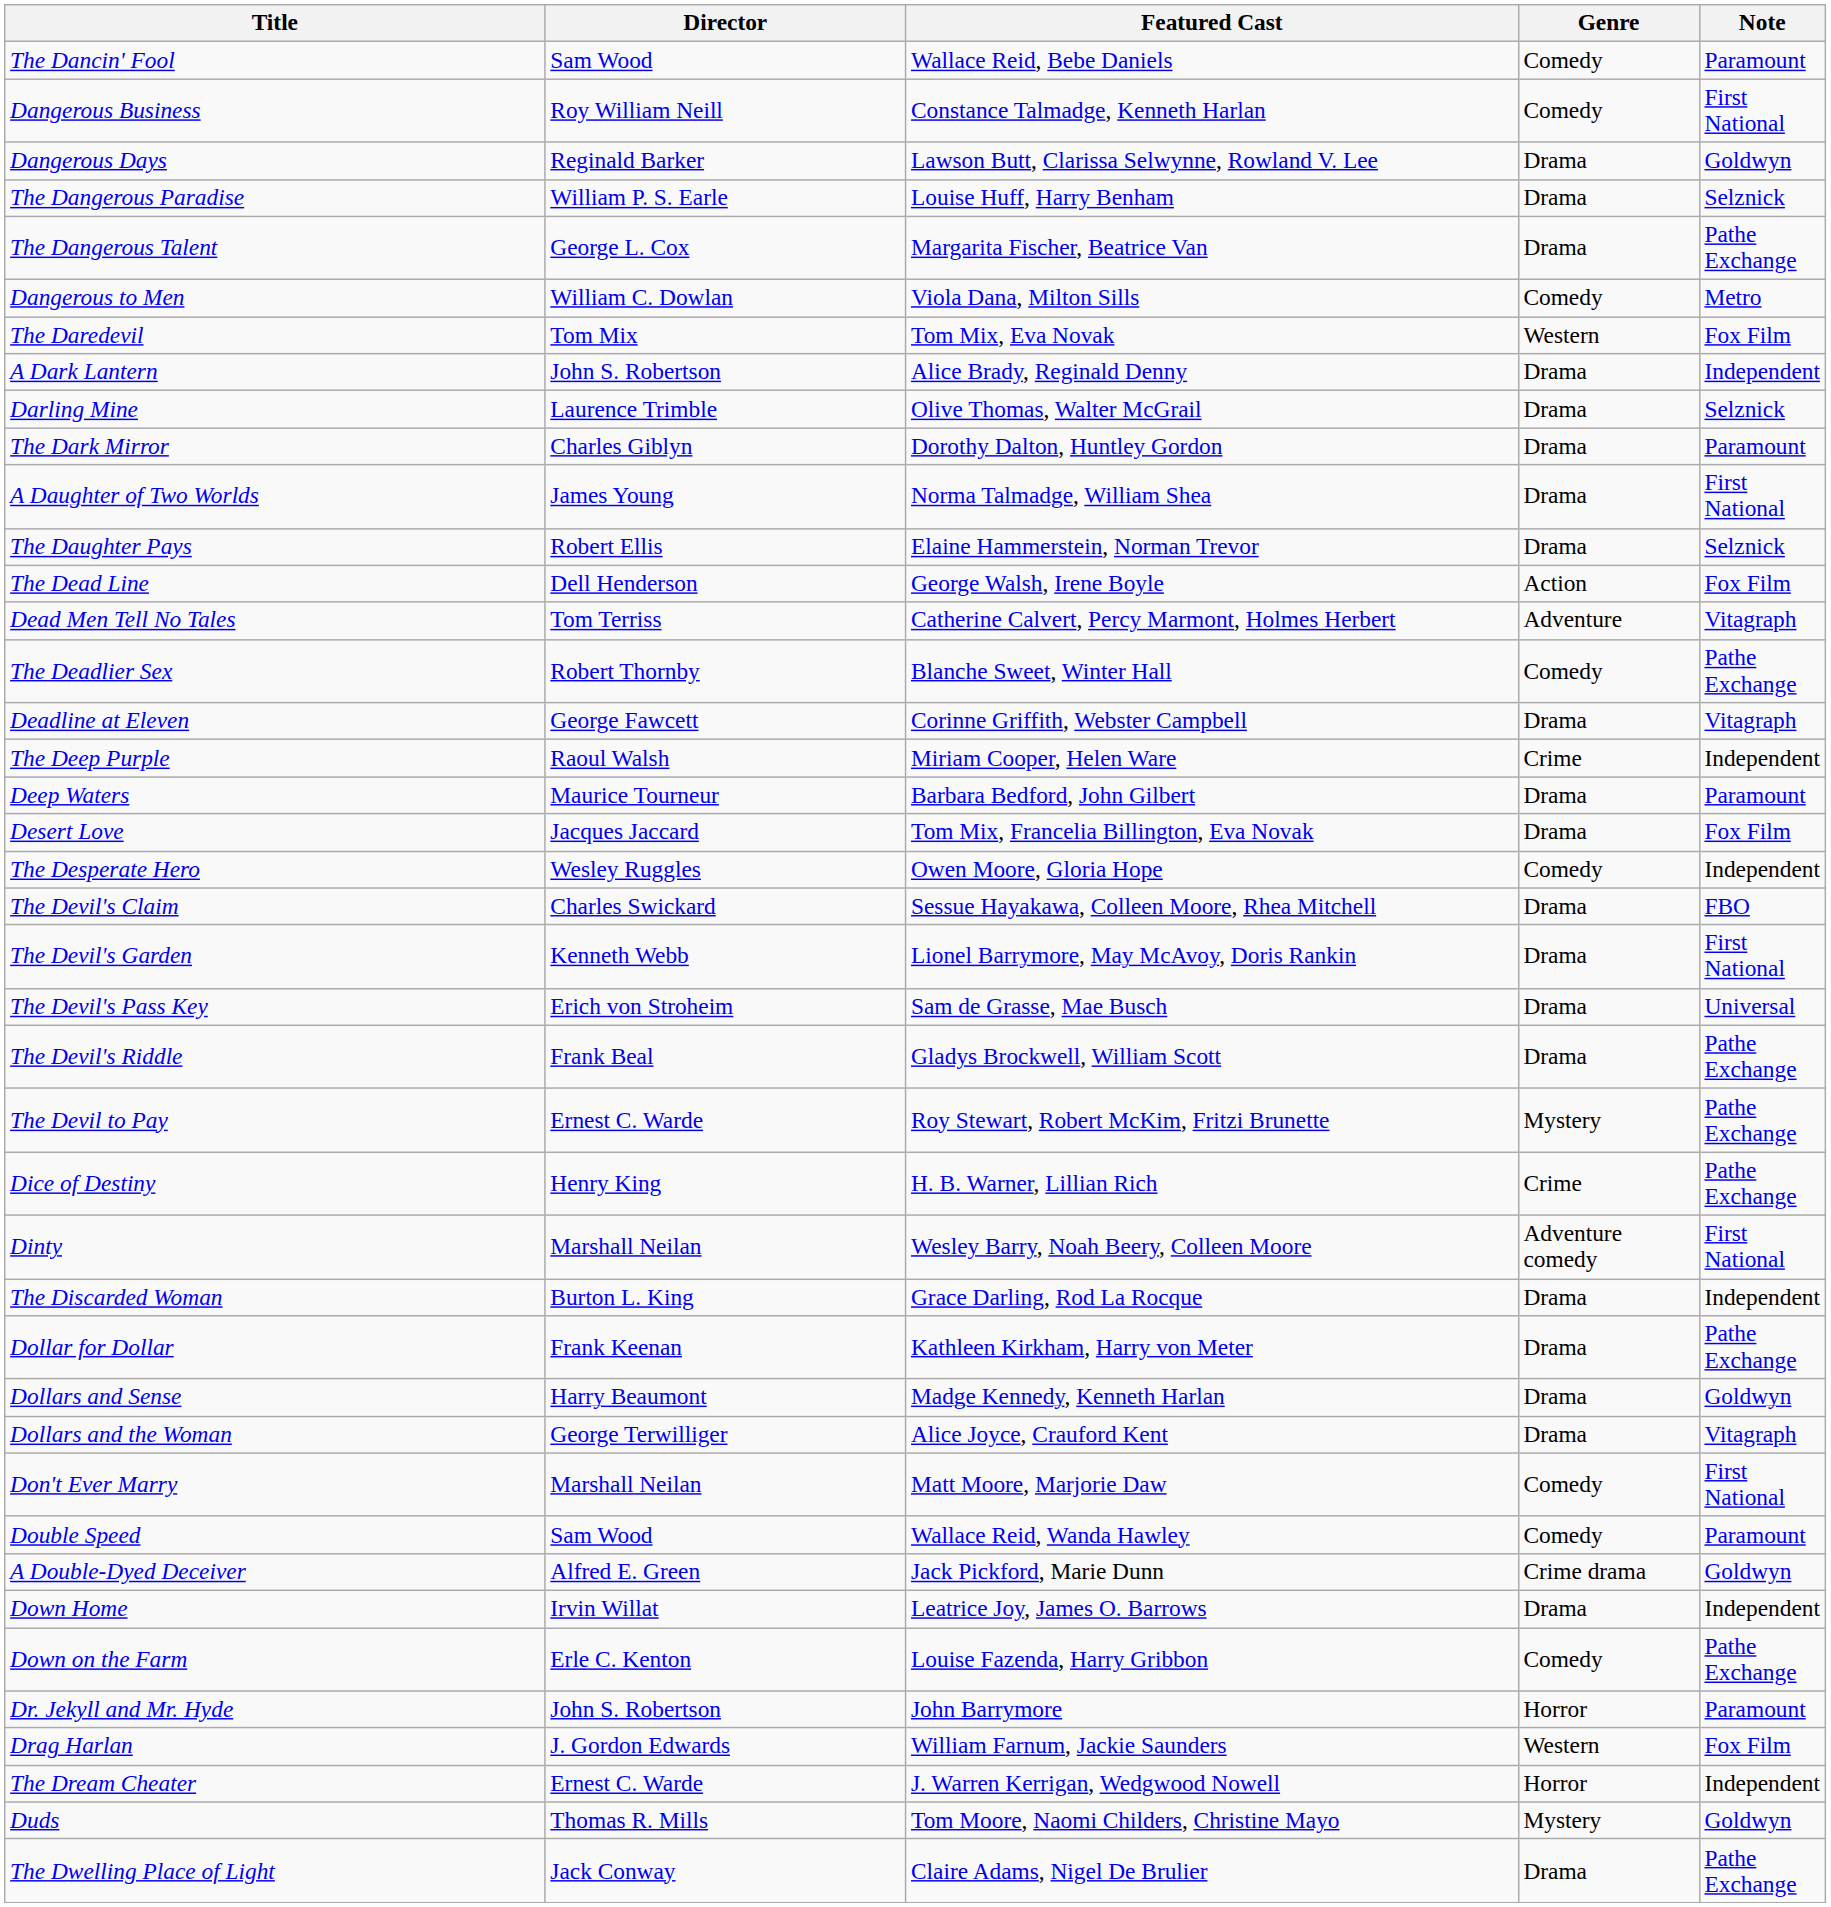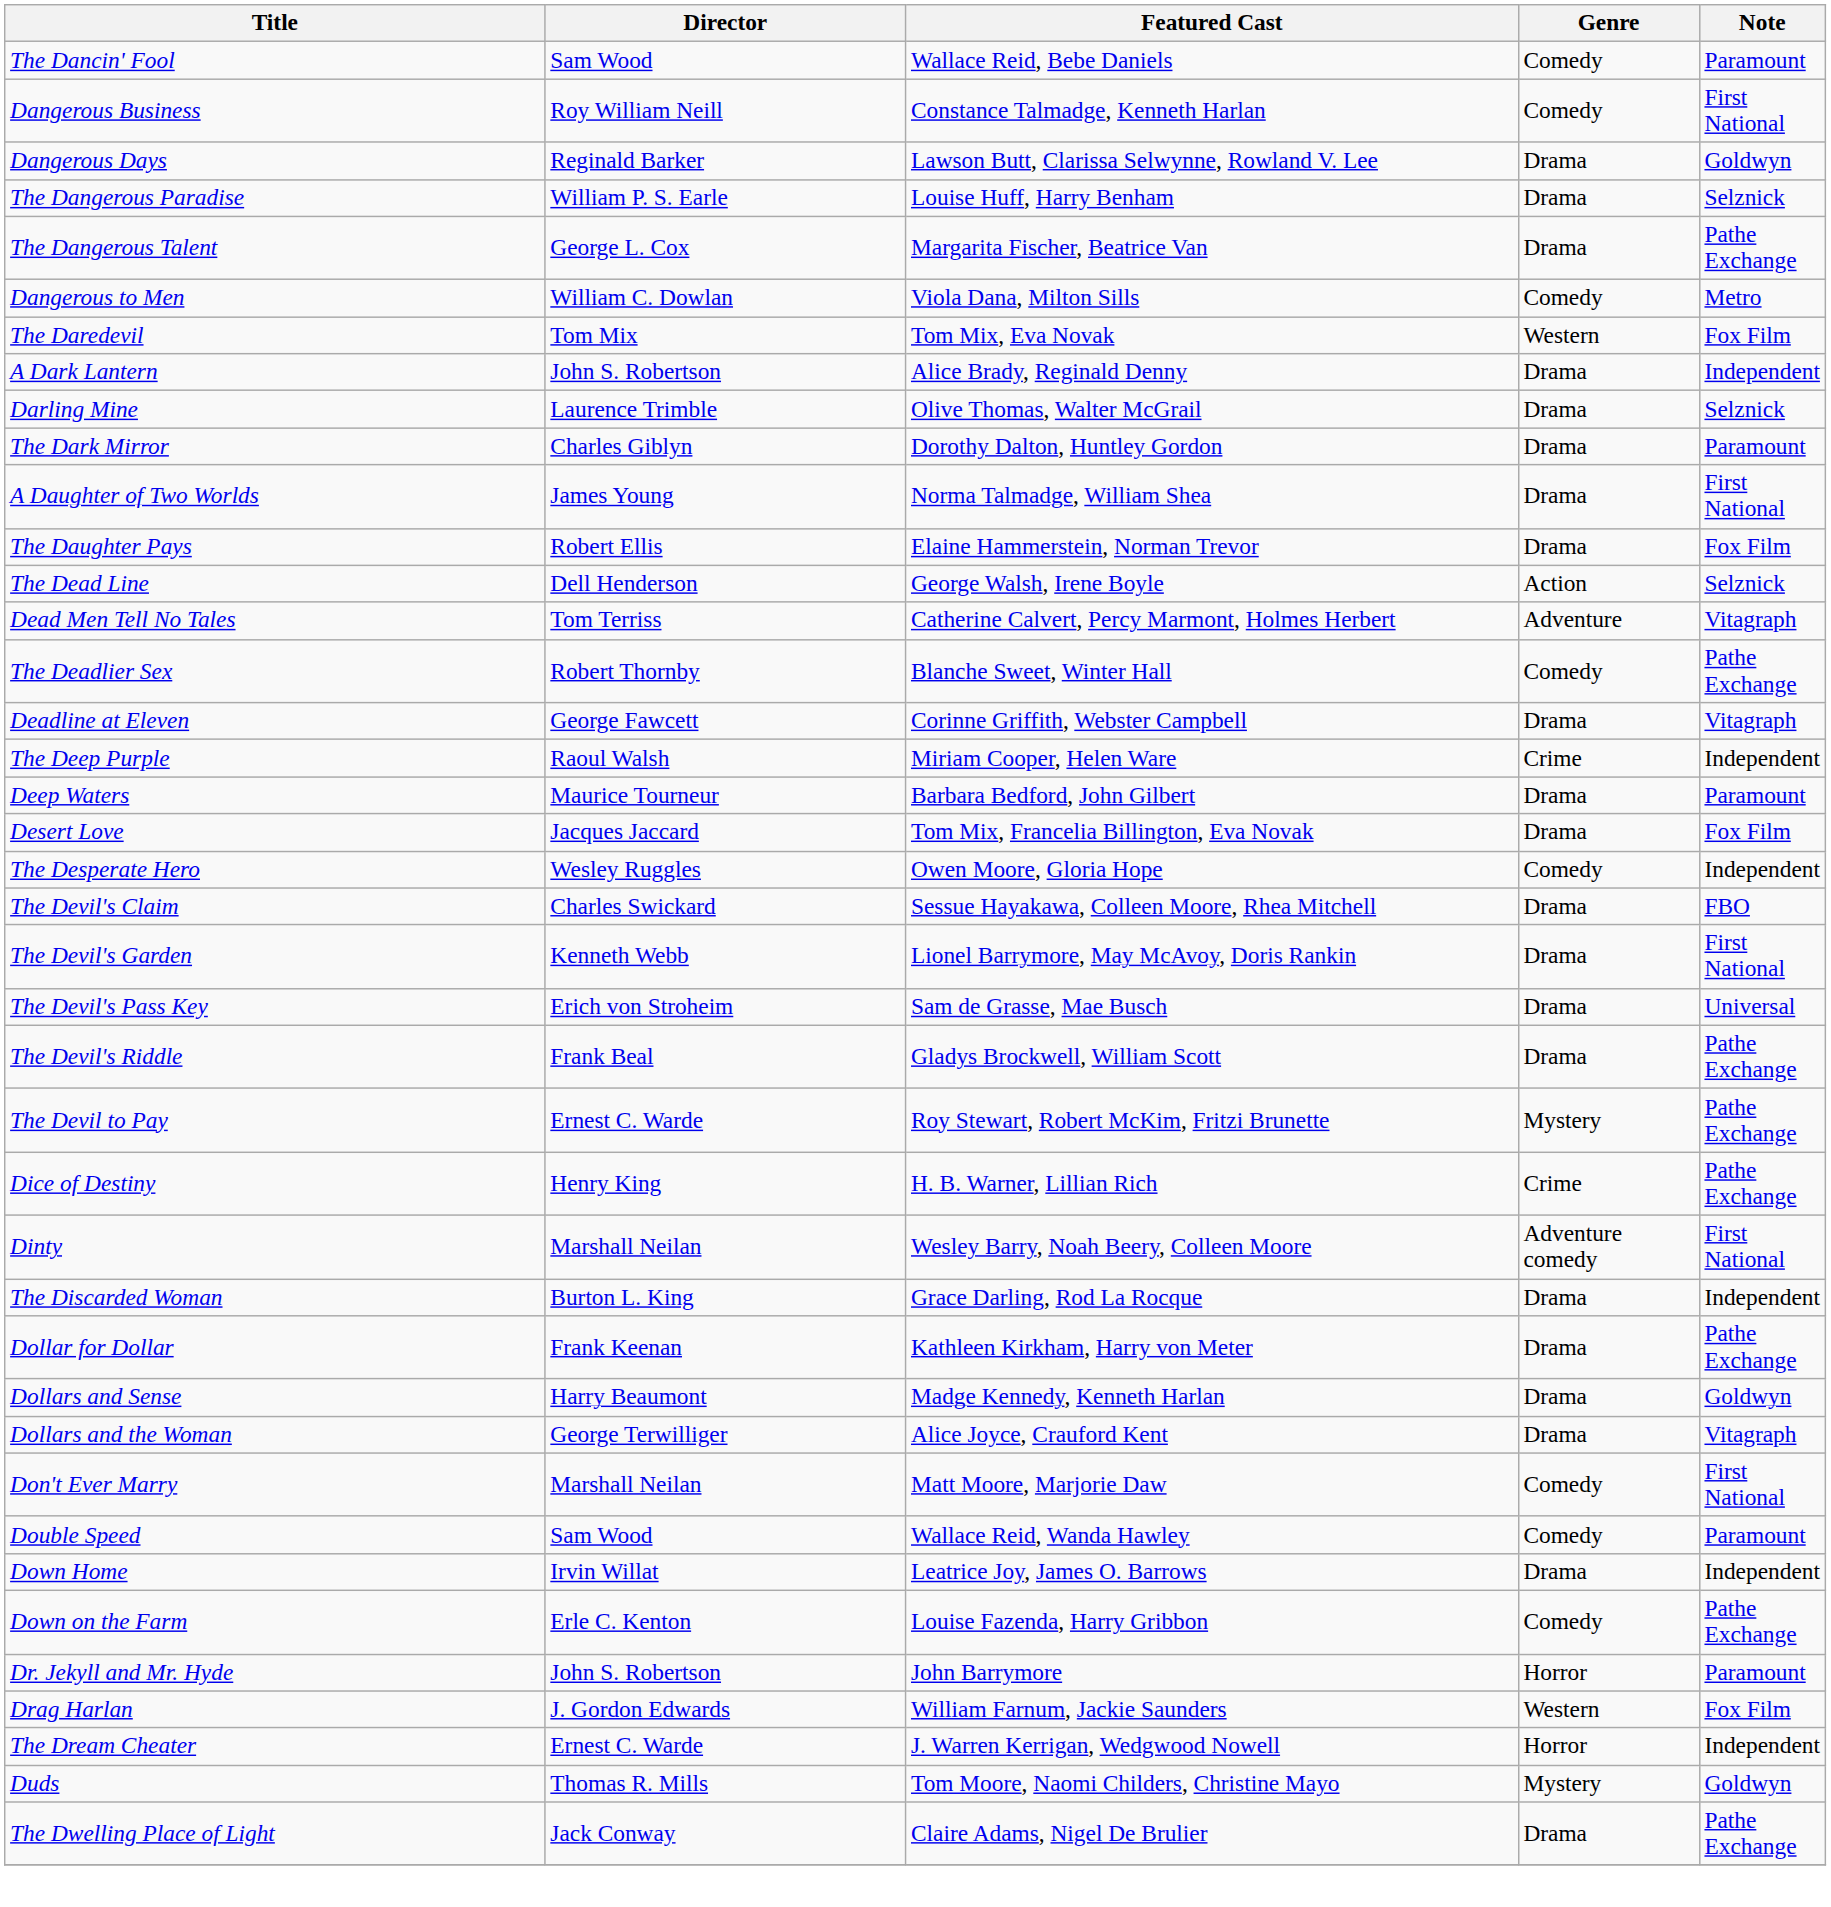 <table class="wikitable">
 <tr>
 <th style="width:30%;">Title</th>
 <th style="width:20%;">Director</th>
 <th style="width:34%;">Featured Cast</th>
 <th style="width:10%;">Genre</th>
 <th style="width:10%;">Note</th>
 </tr>
 <tr>
 <td><em><a href='#'>The Dancin' Fool</a></em></td>
 <td><a href='#'>Sam Wood</a></td>
 <td><a href='#'>Wallace Reid</a>, <a href='#'>Bebe Daniels</a></td>
 <td>Comedy</td>
 <td><a href='#'>Paramount</a></td>
 </tr>
 <tr>
 <td><em><a href='#'>Dangerous Business</a></em></td>
 <td><a href='#'>Roy William Neill</a></td>
 <td><a href='#'>Constance Talmadge</a>, <a href='#'>Kenneth Harlan</a></td>
 <td>Comedy</td>
 <td><a href='#'>First National</a></td>
 </tr>
 <tr>
 <td><em><a href='#'>Dangerous Days</a></em></td>
 <td><a href='#'>Reginald Barker</a></td>
 <td><a href='#'>Lawson Butt</a>, <a href='#'>Clarissa Selwynne</a>, <a href='#'>Rowland V. Lee</a></td>
 <td>Drama</td>
 <td><a href='#'>Goldwyn</a></td>
 </tr>
 <tr>
 <td><em><a href='#'>The Dangerous Paradise</a></em></td>
 <td><a href='#'>William P. S. Earle</a></td>
 <td><a href='#'>Louise Huff</a>, <a href='#'>Harry Benham</a></td>
 <td>Drama</td>
 <td><a href='#'>Selznick</a></td>
 </tr>
 <tr>
 <td><em><a href='#'>The Dangerous Talent</a></em></td>
 <td><a href='#'>George L. Cox</a></td>
 <td><a href='#'>Margarita Fischer</a>, <a href='#'>Beatrice Van</a></td>
 <td>Drama</td>
 <td><a href='#'>Pathe Exchange</a></td>
 </tr>
 <tr>
 <td><em><a href='#'>Dangerous to Men</a></em></td>
 <td><a href='#'>William C. Dowlan</a></td>
 <td><a href='#'>Viola Dana</a>, <a href='#'>Milton Sills</a></td>
 <td>Comedy</td>
 <td><a href='#'>Metro</a></td>
 </tr>
 <tr>
 <td><em><a href='#'>The Daredevil</a></em></td>
 <td><a href='#'>Tom Mix</a></td>
 <td><a href='#'>Tom Mix</a>, <a href='#'>Eva Novak</a></td>
 <td>Western</td>
 <td><a href='#'>Fox Film</a></td>
 </tr>
 <tr>
 <td><em><a href='#'>A Dark Lantern</a></em></td>
 <td><a href='#'>John S. Robertson</a></td>
 <td><a href='#'>Alice Brady</a>, <a href='#'>Reginald Denny</a></td>
 <td>Drama</td>
 <td><a href='#'>Independent</a></td>
 </tr>
 <tr>
 <td><em><a href='#'>Darling Mine</a></em></td>
 <td><a href='#'>Laurence Trimble</a></td>
 <td><a href='#'>Olive Thomas</a>, <a href='#'>Walter McGrail</a></td>
 <td>Drama</td>
 <td><a href='#'>Selznick</a></td>
 </tr>
 <tr>
 <td><em><a href='#'>The Dark Mirror</a></em></td>
 <td><a href='#'>Charles Giblyn</a></td>
 <td><a href='#'>Dorothy Dalton</a>, <a href='#'>Huntley Gordon</a></td>
 <td>Drama</td>
 <td><a href='#'>Paramount</a></td>
 </tr>
 <tr>
 <td><em><a href='#'>A Daughter of Two Worlds</a></em></td>
 <td><a href='#'>James Young</a></td>
 <td><a href='#'>Norma Talmadge</a>, <a href='#'>William Shea</a></td>
 <td>Drama</td>
 <td><a href='#'>First National</a></td>
 </tr>
 <tr>
 <td><em><a href='#'>The Daughter Pays</a></em></td>
 <td><a href='#'>Robert Ellis</a></td>
 <td><a href='#'>Elaine Hammerstein</a>, <a href='#'>Norman Trevor</a></td>
 <td>Drama</td>
-<td><a href='#'>Selznick</a></td>
+<td><a href='#'>Fox Film</a></td>
 </tr>
 <tr>
 <td><em><a href='#'>The Dead Line</a></em></td>
 <td><a href='#'>Dell Henderson</a></td>
 <td><a href='#'>George Walsh</a>, <a href='#'>Irene Boyle</a></td>
 <td>Action</td>
-<td><a href='#'>Fox Film</a></td>
+<td><a href='#'>Selznick</a></td>
 </tr>
 <tr>
 <td><em><a href='#'>Dead Men Tell No Tales</a></em></td>
 <td><a href='#'>Tom Terriss</a></td>
 <td><a href='#'>Catherine Calvert</a>, <a href='#'>Percy Marmont</a>, <a href='#'>Holmes Herbert</a></td>
 <td>Adventure</td>
 <td><a href='#'>Vitagraph</a></td>
 </tr>
 <tr>
 <td><em><a href='#'>The Deadlier Sex</a></em></td>
 <td><a href='#'>Robert Thornby</a></td>
 <td><a href='#'>Blanche Sweet</a>, <a href='#'>Winter Hall</a></td>
 <td>Comedy</td>
 <td><a href='#'>Pathe Exchange</a></td>
 </tr>
 <tr>
 <td><em><a href='#'>Deadline at Eleven</a></em></td>
 <td><a href='#'>George Fawcett</a></td>
 <td><a href='#'>Corinne Griffith</a>, <a href='#'>Webster Campbell</a></td>
 <td>Drama</td>
 <td><a href='#'>Vitagraph</a></td>
 </tr>
 <tr>
 <td><em><a href='#'>The Deep Purple</a></em></td>
 <td><a href='#'>Raoul Walsh</a></td>
 <td><a href='#'>Miriam Cooper</a>, <a href='#'>Helen Ware</a></td>
 <td>Crime</td>
 <td>Independent</td>
 </tr>
 <tr>
 <td><em><a href='#'>Deep Waters</a></em></td>
 <td><a href='#'>Maurice Tourneur</a></td>
 <td><a href='#'>Barbara Bedford</a>, <a href='#'>John Gilbert</a></td>
 <td>Drama</td>
 <td><a href='#'>Paramount</a></td>
 </tr>
 <tr>
 <td><em><a href='#'>Desert Love</a></em></td>
 <td><a href='#'>Jacques Jaccard</a></td>
 <td><a href='#'>Tom Mix</a>, <a href='#'>Francelia Billington</a>, <a href='#'>Eva Novak</a></td>
 <td>Drama</td>
 <td><a href='#'>Fox Film</a></td>
 </tr>
 <tr>
 <td><em><a href='#'>The Desperate Hero</a></em></td>
 <td><a href='#'>Wesley Ruggles</a></td>
 <td><a href='#'>Owen Moore</a>, <a href='#'>Gloria Hope</a></td>
 <td>Comedy</td>
 <td>Independent</td>
 </tr>
 <tr>
 <td><em><a href='#'>The Devil's Claim</a></em></td>
 <td><a href='#'>Charles Swickard</a></td>
 <td><a href='#'>Sessue Hayakawa</a>, <a href='#'>Colleen Moore</a>, <a href='#'>Rhea Mitchell</a></td>
 <td>Drama</td>
 <td><a href='#'>FBO</a></td>
 </tr>
 <tr>
 <td><em><a href='#'>The Devil's Garden</a></em></td>
 <td><a href='#'>Kenneth Webb</a></td>
 <td><a href='#'>Lionel Barrymore</a>, <a href='#'>May McAvoy</a>, <a href='#'>Doris Rankin</a></td>
 <td>Drama</td>
 <td><a href='#'>First National</a></td>
 </tr>
 <tr>
 <td><em><a href='#'>The Devil's Pass Key</a></em></td>
 <td><a href='#'>Erich von Stroheim</a></td>
 <td><a href='#'>Sam de Grasse</a>, <a href='#'>Mae Busch</a></td>
 <td>Drama</td>
 <td><a href='#'>Universal</a></td>
 </tr>
 <tr>
 <td><em><a href='#'>The Devil's Riddle</a></em></td>
 <td><a href='#'>Frank Beal</a></td>
 <td><a href='#'>Gladys Brockwell</a>, <a href='#'>William Scott</a></td>
 <td>Drama</td>
 <td><a href='#'>Pathe Exchange</a></td>
 </tr>
 <tr>
 <td><em><a href='#'>The Devil to Pay</a></em></td>
 <td><a href='#'>Ernest C. Warde</a></td>
 <td><a href='#'>Roy Stewart</a>, <a href='#'>Robert McKim</a>, <a href='#'>Fritzi Brunette</a></td>
 <td>Mystery</td>
 <td><a href='#'>Pathe Exchange</a></td>
 </tr>
 <tr>
 <td><em><a href='#'>Dice of Destiny</a></em></td>
 <td><a href='#'>Henry King</a></td>
 <td><a href='#'>H. B. Warner</a>, <a href='#'>Lillian Rich</a></td>
 <td>Crime</td>
 <td><a href='#'>Pathe Exchange</a></td>
 </tr>
 <tr>
 <td><em><a href='#'>Dinty</a></em></td>
 <td><a href='#'>Marshall Neilan</a></td>
 <td><a href='#'>Wesley Barry</a>, <a href='#'>Noah Beery</a>, <a href='#'>Colleen Moore</a></td>
 <td>Adventure comedy</td>
 <td><a href='#'>First National</a></td>
 </tr>
 <tr>
 <td><em><a href='#'>The Discarded Woman</a></em></td>
 <td><a href='#'>Burton L. King</a></td>
 <td><a href='#'>Grace Darling</a>, <a href='#'>Rod La Rocque</a></td>
 <td>Drama</td>
 <td>Independent</td>
 </tr>
 <tr>
 <td><em><a href='#'>Dollar for Dollar</a></em></td>
 <td><a href='#'>Frank Keenan</a></td>
 <td><a href='#'>Kathleen Kirkham</a>, <a href='#'>Harry von Meter</a></td>
 <td>Drama</td>
 <td><a href='#'>Pathe Exchange</a></td>
 </tr>
 <tr>
 <td><em><a href='#'>Dollars and Sense</a></em></td>
 <td><a href='#'>Harry Beaumont</a></td>
 <td><a href='#'>Madge Kennedy</a>, <a href='#'>Kenneth Harlan</a></td>
 <td>Drama</td>
 <td><a href='#'>Goldwyn</a></td>
 </tr>
 <tr>
 <td><em><a href='#'>Dollars and the Woman</a></em></td>
 <td><a href='#'>George Terwilliger</a></td>
 <td><a href='#'>Alice Joyce</a>, <a href='#'>Crauford Kent</a></td>
 <td>Drama</td>
 <td><a href='#'>Vitagraph</a></td>
 </tr>
 <tr>
 <td><em><a href='#'>Don't Ever Marry</a></em></td>
 <td><a href='#'>Marshall Neilan</a></td>
 <td><a href='#'>Matt Moore</a>, <a href='#'>Marjorie Daw</a></td>
 <td>Comedy</td>
 <td><a href='#'>First National</a></td>
 </tr>
 <tr>
 <td><em><a href='#'>Double Speed</a></em></td>
 <td><a href='#'>Sam Wood</a></td>
 <td><a href='#'>Wallace Reid</a>, <a href='#'>Wanda Hawley</a></td>
 <td>Comedy</td>
 <td><a href='#'>Paramount</a></td>
 </tr>
 <tr>
-<td><em><a href='#'>A Double-Dyed Deceiver</a></em></td>
-<td><a href='#'>Alfred E. Green</a></td>
-<td><a href='#'>Jack Pickford</a>, Marie Dunn</td>
-<td>Crime drama</td>
-<td><a href='#'>Goldwyn</a></td>
-</tr>
-<tr>
 <td><em><a href='#'>Down Home</a></em></td>
 <td><a href='#'>Irvin Willat</a></td>
 <td><a href='#'>Leatrice Joy</a>, <a href='#'>James O. Barrows</a></td>
 <td>Drama</td>
 <td>Independent</td>
 </tr>
 <tr>
 <td><em><a href='#'>Down on the Farm</a></em></td>
 <td><a href='#'>Erle C. Kenton</a></td>
 <td><a href='#'>Louise Fazenda</a>, <a href='#'>Harry Gribbon</a></td>
 <td>Comedy</td>
 <td><a href='#'>Pathe Exchange</a></td>
 </tr>
 <tr>
 <td><em><a href='#'>Dr. Jekyll and Mr. Hyde</a></em></td>
 <td><a href='#'>John S. Robertson</a></td>
 <td><a href='#'>John Barrymore</a></td>
 <td>Horror</td>
 <td><a href='#'>Paramount</a></td>
 </tr>
 <tr>
 <td><em><a href='#'>Drag Harlan</a></em></td>
 <td><a href='#'>J. Gordon Edwards</a></td>
 <td><a href='#'>William Farnum</a>, <a href='#'>Jackie Saunders</a></td>
 <td>Western</td>
 <td><a href='#'>Fox Film</a></td>
 </tr>
 <tr>
 <td><em><a href='#'>The Dream Cheater</a></em></td>
 <td><a href='#'>Ernest C. Warde</a></td>
 <td><a href='#'>J. Warren Kerrigan</a>, <a href='#'>Wedgwood Nowell</a></td>
 <td>Horror</td>
 <td>Independent</td>
 </tr>
 <tr>
 <td><em><a href='#'>Duds</a></em></td>
 <td><a href='#'>Thomas R. Mills</a></td>
 <td><a href='#'>Tom Moore</a>, <a href='#'>Naomi Childers</a>, <a href='#'>Christine Mayo</a></td>
 <td>Mystery</td>
 <td><a href='#'>Goldwyn</a></td>
 </tr>
 <tr>
 <td><em><a href='#'>The Dwelling Place of Light</a></em></td>
 <td><a href='#'>Jack Conway</a></td>
 <td><a href='#'>Claire Adams</a>, <a href='#'>Nigel De Brulier</a></td>
 <td>Drama</td>
 <td><a href='#'>Pathe Exchange</a></td>
 </tr>
 <tr>
 </tr>
 </table>
